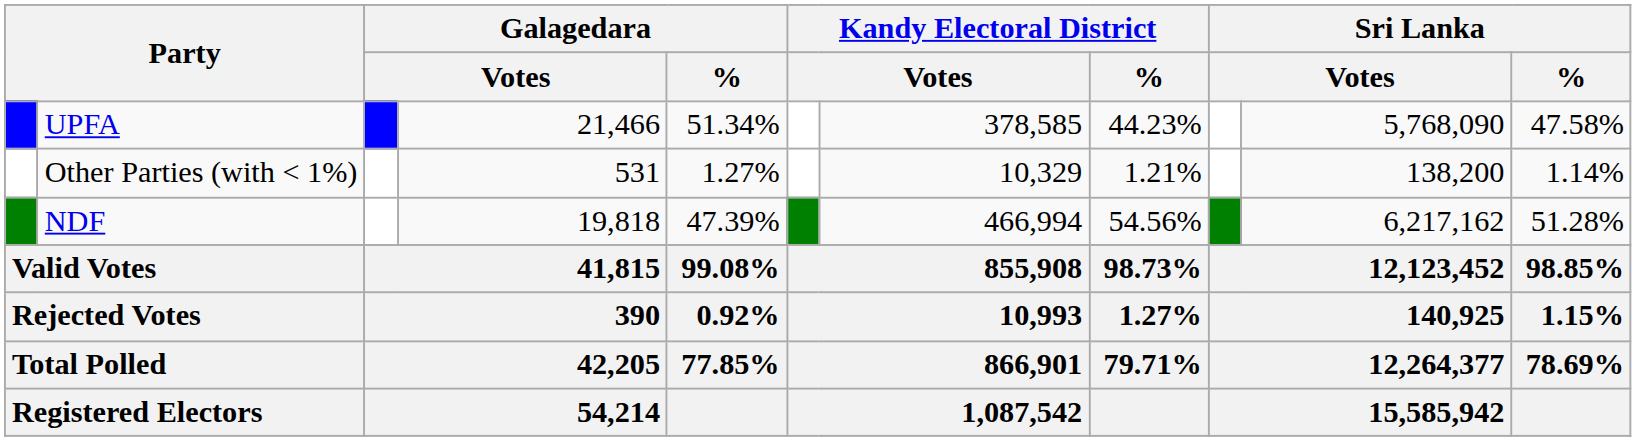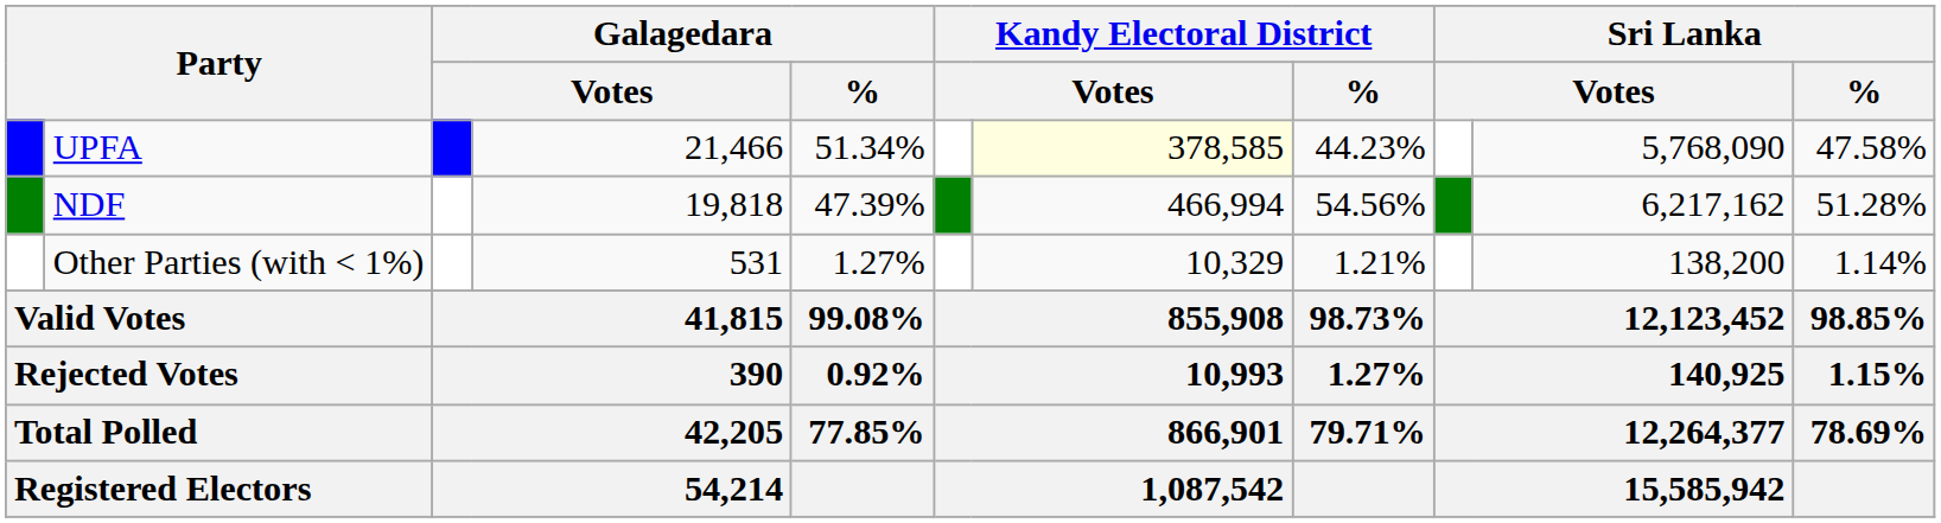 <table class="wikitable">
 <tr>
 <th colspan="2" width="144px"rowspan="2">Party</th>
 <th colspan="3" width="216px">Galagedara</th>
 <th colspan="3" width="216px"><a href='#'>Kandy Electoral District</a></th>
 <th colspan="3" width="216px">Sri Lanka</th>
 </tr>
 <tr>
 <th colspan="2" width="144px">Votes</th>
 <th>%</th>
 <th colspan="2" width="144px">Votes</th>
 <th>%</th>
 <th colspan="2" width="144px">Votes</th>
 <th>%</th>
 </tr>
 <tr>
 <td style="background-color:blue;" width="10px"></td>
 <td style="text-align:left;"><a href='#'>UPFA</a></td>
 <td style="background-color:blue;" width="10px"></td>
 <td style="text-align:right;">21,466</td>
 <td style="text-align:right;">51.34%</td>
 <td style="background-color:white;" width="10px"></td>
-<td style="text-align:right;">378,585</td>
+<td style="background: lightyellow; text-align:right;">378,585</td>
 <td style="text-align:right;">44.23%</td>
 <td style="background-color:white;" width="10px"></td>
 <td style="text-align:right;">5,768,090</td>
 <td style="text-align:right;">47.58%</td>
+</tr>
+<tr>
+<td style="background-color:green;" width="10px"></td>
+<td style="text-align:left;"><a href='#'>NDF</a></td>
+<td style="background-color:white;" width="10px"></td>
+<td style="text-align:right;">19,818</td>
+<td style="text-align:right;">47.39%</td>
+<td style="background-color:green;" width="10px"></td>
+<td style="text-align:right;">466,994</td>
+<td style="text-align:right;">54.56%</td>
+<td style="background-color:green;" width="10px"></td>
+<td style="text-align:right;">6,217,162</td>
+<td style="text-align:right;">51.28%</td>
 </tr>
 <tr>
 <td style="background-color:white;" width="10px"></td>
 <td style="text-align:left;">Other Parties (with < 1%)</td>
 <td style="background-color:white;" width="10px"></td>
 <td style="text-align:right;">531</td>
 <td style="text-align:right;">1.27%</td>
 <td style="background-color:white;" width="10px"></td>
 <td style="text-align:right;">10,329</td>
 <td style="text-align:right;">1.21%</td>
 <td style="background-color:white;" width="10px"></td>
 <td style="text-align:right;">138,200</td>
 <td style="text-align:right;">1.14%</td>
-</tr>
-<tr>
-<td style="background-color:green;" width="10px"></td>
-<td style="text-align:left;"><a href='#'>NDF</a></td>
-<td style="background-color:white;" width="10px"></td>
-<td style="text-align:right;">19,818</td>
-<td style="text-align:right;">47.39%</td>
-<td style="background-color:green;" width="10px"></td>
-<td style="text-align:right;">466,994</td>
-<td style="text-align:right;">54.56%</td>
-<td style="background-color:green;" width="10px"></td>
-<td style="text-align:right;">6,217,162</td>
-<td style="text-align:right;">51.28%</td>
 </tr>
 <tr>
 <th colspan="2" width="144px"style="text-align:left;">Valid Votes</th>
 <th style="text-align:right;"colspan="2" width="144px">41,815</th>
 <th style="text-align:right;">99.08%</th>
 <th style="text-align:right;"colspan="2" width="144px">855,908</th>
 <th style="text-align:right;">98.73%</th>
 <th style="text-align:right;"colspan="2" width="144px">12,123,452</th>
 <th style="text-align:right;">98.85%</th>
 </tr>
 <tr>
 <th colspan="2" width="144px"style="text-align:left;">Rejected Votes</th>
 <th style="text-align:right;"colspan="2" width="144px">390</th>
 <th style="text-align:right;">0.92%</th>
 <th style="text-align:right;"colspan="2" width="144px">10,993</th>
 <th style="text-align:right;">1.27%</th>
 <th style="text-align:right;"colspan="2" width="144px">140,925</th>
 <th style="text-align:right;">1.15%</th>
 </tr>
 <tr>
 <th colspan="2" width="144px"style="text-align:left;">Total Polled</th>
 <th style="text-align:right;"colspan="2" width="144px">42,205</th>
 <th style="text-align:right;">77.85%</th>
 <th style="text-align:right;"colspan="2" width="144px">866,901</th>
 <th style="text-align:right;">79.71%</th>
 <th style="text-align:right;"colspan="2" width="144px">12,264,377</th>
 <th style="text-align:right;">78.69%</th>
 </tr>
 <tr>
 <th colspan="2" width="144px"style="text-align:left;">Registered Electors</th>
 <th style="text-align:right;"colspan="2" width="144px">54,214</th>
 <th></th>
 <th style="text-align:right;"colspan="2" width="144px">1,087,542</th>
 <th></th>
 <th style="text-align:right;"colspan="2" width="144px">15,585,942</th>
 <th></th>
 </tr>
 </table>
